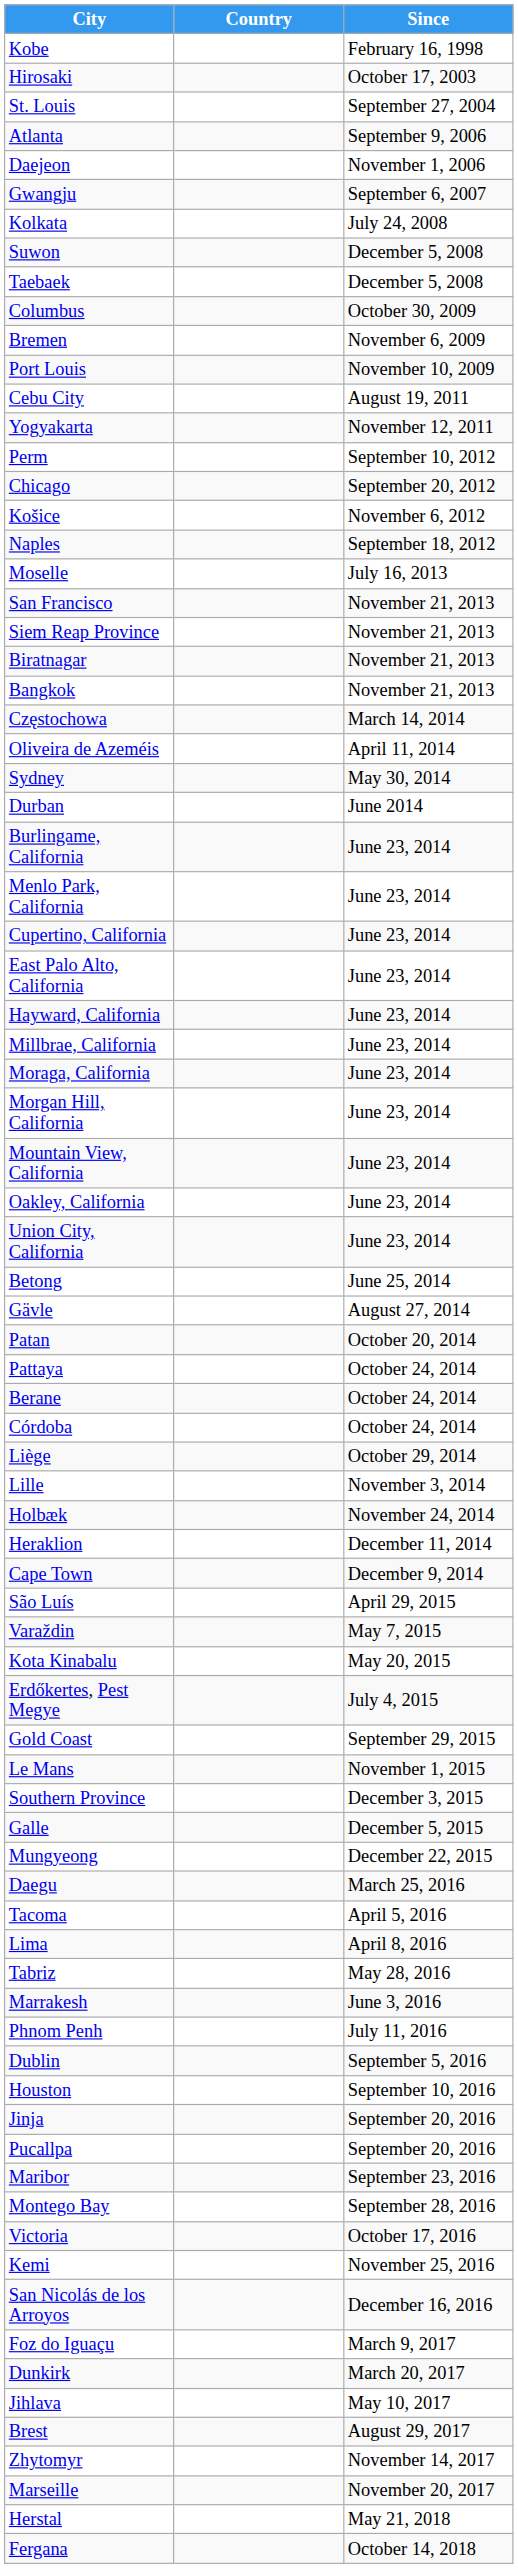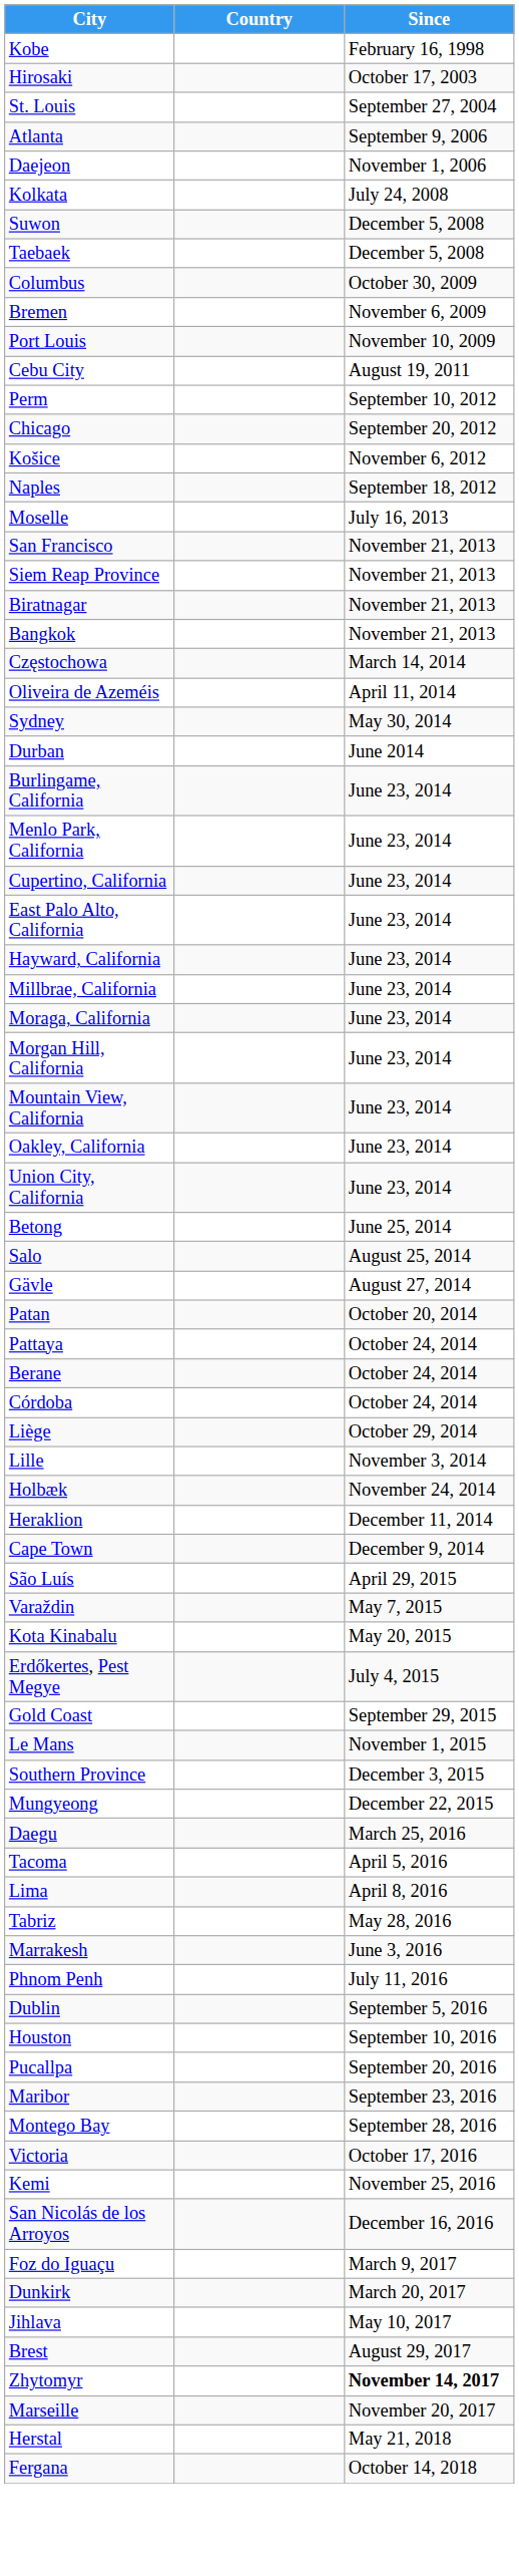 <table class="wikitable" "text-align:left;font-size:100%;"|>
 <tr>
 <th style="background:#39e; color:white; height:17px; width:140px;">City</th>
 <th ! style="background:#39e; color:white; width:140px;">Country</th>
 <th ! style="background:#39e; color:white; width:140px;">Since</th>
 </tr>
 <tr style="color:black; background:white;">
 <td ! !> <a href='#'>Kobe</a></td>
 <td ! !></td>
 <td ! !>February 16, 1998</td>
 </tr>
 <tr>
 <td ! !> <a href='#'>Hirosaki</a></td>
 <td ! !></td>
 <td ! !>October 17, 2003</td>
 </tr>
 <tr style="color:black; background:white;">
 <td ! !><a href='#'>St. Louis</a></td>
 <td ! !></td>
 <td ! !>September 27, 2004</td>
 </tr>
 <tr>
 <td ! !> <a href='#'>Atlanta</a></td>
 <td ! !></td>
 <td ! !>September 9, 2006</td>
 </tr>
 <tr style="color:black; background:white;">
 <td ! !> <a href='#'>Daejeon</a></td>
 <td ! !></td>
 <td ! !>November 1, 2006</td>
-</tr>
-<tr>
-<td ! !> <a href='#'>Gwangju</a></td>
-<td ! !></td>
-<td ! !>September 6, 2007</td>
 </tr>
 <tr style="color:black; background:white;">
 <td ! !><a href='#'>Kolkata</a></td>
 <td ! !></td>
 <td ! !>July 24, 2008</td>
 </tr>
 <tr>
 <td ! !><a href='#'>Suwon</a></td>
 <td ! !></td>
 <td ! !>December 5, 2008</td>
 </tr>
 <tr style="color:black; background:white;">
 <td ! !><a href='#'>Taebaek</a></td>
 <td ! !></td>
 <td ! !>December 5, 2008</td>
 </tr>
 <tr>
 <td ! !> <a href='#'>Columbus</a></td>
 <td ! !></td>
 <td ! !>October 30, 2009</td>
 </tr>
 <tr style="color:black; background:white;">
 <td ! !> <a href='#'>Bremen</a></td>
 <td ! !></td>
 <td ! !>November 6, 2009</td>
 </tr>
 <tr>
 <td ! !> <a href='#'>Port Louis</a></td>
 <td ! !></td>
 <td ! !>November 10, 2009</td>
 </tr>
 <tr style="color:black; background:white;">
 <td ! !><a href='#'>Cebu City</a></td>
 <td ! !></td>
 <td ! !>August 19, 2011</td>
-</tr>
-<tr>
-<td ! !> <a href='#'>Yogyakarta</a></td>
-<td ! !></td>
-<td ! !>November 12, 2011</td>
 </tr>
 <tr style="color:black; background:white;">
 <td ! !> <a href='#'>Perm</a></td>
 <td ! !></td>
 <td ! !>September 10, 2012</td>
 </tr>
 <tr>
 <td ! !><a href='#'>Chicago</a></td>
 <td ! !></td>
 <td ! !>September 20, 2012</td>
 </tr>
 <tr style="color:black; background:white;">
 <td ! !> <a href='#'>Košice</a></td>
 <td ! !></td>
 <td ! !>November 6, 2012</td>
 </tr>
 <tr>
 <td ! !> <a href='#'>Naples</a></td>
 <td ! !></td>
 <td ! !>September 18, 2012</td>
 </tr>
 <tr style="color:black; background:white;">
 <td ! !> <a href='#'>Moselle</a></td>
 <td ! !></td>
 <td ! !>July 16, 2013</td>
 </tr>
 <tr>
 <td ! !> <a href='#'>San Francisco</a></td>
 <td ! !></td>
 <td ! !>November 21, 2013</td>
 </tr>
 <tr style="color:black; background:white;">
 <td ! !><a href='#'>Siem Reap Province</a></td>
 <td ! !></td>
 <td ! !>November 21, 2013</td>
 </tr>
 <tr>
 <td ! !><a href='#'>Biratnagar</a></td>
 <td ! !></td>
 <td ! !>November 21, 2013</td>
 </tr>
 <tr style="color:black; background:white;">
 <td ! !> <a href='#'>Bangkok</a></td>
 <td ! !></td>
 <td ! !>November 21, 2013</td>
 </tr>
 <tr>
 <td ! !> <a href='#'>Częstochowa</a></td>
 <td ! !></td>
 <td ! !>March 14, 2014</td>
 </tr>
 <tr style="color:black; background:white;">
 <td ! !> <a href='#'>Oliveira de Azeméis</a></td>
 <td ! !></td>
 <td ! !>April 11, 2014</td>
 </tr>
 <tr>
 <td ! !> <a href='#'>Sydney</a></td>
 <td ! !></td>
 <td ! !>May 30, 2014</td>
 </tr>
 <tr style="color:black; background:white;">
 <td ! !> <a href='#'>Durban</a></td>
 <td ! !></td>
 <td ! !>June 2014</td>
 </tr>
 <tr>
 <td ! !> <a href='#'>Burlingame, California</a></td>
 <td ! !></td>
 <td ! !>June 23, 2014</td>
 </tr>
 <tr style="color:black; background:white;">
 <td ! !> <a href='#'>Menlo Park, California</a></td>
 <td ! !></td>
 <td ! !>June 23, 2014</td>
 </tr>
 <tr>
 <td ! !> <a href='#'>Cupertino, California</a></td>
 <td ! !></td>
 <td ! !>June 23, 2014</td>
 </tr>
 <tr style="color:black; background:white;">
 <td ! !> <a href='#'>East Palo Alto, California</a></td>
 <td ! !></td>
 <td ! !>June 23, 2014</td>
 </tr>
 <tr>
 <td ! !><a href='#'>Hayward, California</a></td>
 <td ! !></td>
 <td ! !>June 23, 2014</td>
 </tr>
 <tr style="color:black; background:white;">
 <td ! !> <a href='#'>Millbrae, California</a></td>
 <td ! !></td>
 <td ! !>June 23, 2014</td>
 </tr>
 <tr>
 <td ! !><a href='#'>Moraga, California</a></td>
 <td ! !></td>
 <td ! !>June 23, 2014</td>
 </tr>
 <tr style="color:black; background:white;">
 <td ! !> <a href='#'>Morgan Hill, California</a></td>
 <td ! !></td>
 <td ! !>June 23, 2014</td>
 </tr>
 <tr>
 <td ! !><a href='#'>Mountain View, California</a></td>
 <td ! !></td>
 <td ! !>June 23, 2014</td>
 </tr>
 <tr style="color:black; background:white;">
 <td ! !> <a href='#'>Oakley, California</a></td>
 <td ! !></td>
 <td ! !>June 23, 2014</td>
 </tr>
 <tr>
 <td ! !><a href='#'>Union City, California</a></td>
 <td ! !></td>
 <td ! !>June 23, 2014</td>
 </tr>
 <tr style="color:black; background:white;">
 <td ! !><a href='#'>Betong</a></td>
 <td ! !></td>
 <td ! !>June 25, 2014</td>
 </tr>
+<tr>
+<td ! !> <a href='#'>Salo</a></td>
+<td ! !></td>
+<td ! !>August 25, 2014</td>
+</tr>
 <tr style="color:black; background:white;">
 <td ! !> <a href='#'>Gävle</a></td>
 <td ! !></td>
 <td ! !>August 27, 2014</td>
 </tr>
 <tr>
 <td ! !><a href='#'>Patan</a></td>
 <td ! !></td>
 <td ! !>October 20, 2014</td>
 </tr>
 <tr style="color:black; background:white;">
 <td ! !> <a href='#'>Pattaya</a></td>
 <td ! !></td>
 <td ! !>October 24, 2014</td>
 </tr>
 <tr>
 <td ! !> <a href='#'>Berane</a></td>
 <td ! !></td>
 <td ! !>October 24, 2014</td>
 </tr>
 <tr style="color:black; background:white;">
 <td ! !> <a href='#'>Córdoba</a></td>
 <td ! !></td>
 <td ! !>October 24, 2014</td>
 </tr>
 <tr>
 <td ! !> <a href='#'>Liège</a></td>
 <td ! !></td>
 <td ! !>October 29, 2014</td>
 </tr>
 <tr style="color:black; background:white;">
 <td ! !> <a href='#'>Lille</a></td>
 <td ! !></td>
 <td ! !>November 3, 2014</td>
 </tr>
 <tr>
 <td ! !> <a href='#'>Holbæk</a></td>
 <td ! !></td>
 <td ! !>November 24, 2014</td>
 </tr>
 <tr style="color:black; background:white;">
 <td ! !><a href='#'>Heraklion</a></td>
 <td ! !></td>
 <td ! !>December 11, 2014</td>
 </tr>
 <tr>
 <td ! !><a href='#'>Cape Town</a></td>
 <td ! !></td>
 <td ! !>December 9, 2014</td>
 </tr>
 <tr style="color:black; background:white;">
 <td ! !> <a href='#'>São Luís</a></td>
 <td ! !></td>
 <td ! !>April 29, 2015</td>
 </tr>
 <tr>
 <td ! !> <a href='#'>Varaždin</a></td>
 <td ! !></td>
 <td ! !>May 7, 2015</td>
 </tr>
 <tr style="color:black; background:white;">
 <td ! !> <a href='#'>Kota Kinabalu</a></td>
 <td ! !></td>
 <td ! !>May 20, 2015</td>
 </tr>
 <tr>
 <td ! !> <a href='#'>Erdőkertes</a>,  <a href='#'>Pest Megye</a></td>
 <td ! !></td>
 <td ! !>July 4, 2015</td>
 </tr>
 <tr style="color:black; background:white;">
 <td ! !><a href='#'>Gold Coast</a></td>
 <td ! !></td>
 <td ! !>September 29, 2015</td>
 </tr>
 <tr>
 <td ! !> <a href='#'>Le Mans</a></td>
 <td ! !></td>
 <td ! !>November 1, 2015</td>
 </tr>
 <tr style="color:black; background:white;">
 <td ! !> <a href='#'>Southern Province</a></td>
 <td ! !></td>
 <td ! !>December 3, 2015</td>
 </tr>
-<tr>
-<td ! !><a href='#'>Galle</a></td>
-<td ! !></td>
-<td ! !>December 5, 2015</td>
-</tr>
 <tr style="color:black; background:white;">
 <td ! !><a href='#'>Mungyeong</a></td>
 <td ! !></td>
 <td ! !>December 22, 2015</td>
 </tr>
 <tr>
 <td ! !><a href='#'>Daegu</a></td>
 <td ! !></td>
 <td ! !>March 25, 2016</td>
 </tr>
 <tr style="color:black; background:white;">
 <td ! !><a href='#'>Tacoma</a></td>
 <td ! !></td>
 <td ! !>April 5, 2016</td>
 </tr>
 <tr>
 <td ! !> <a href='#'>Lima</a></td>
 <td ! !></td>
 <td ! !>April 8, 2016</td>
 </tr>
 <tr style="color:black; background:white;">
 <td ! !><a href='#'>Tabriz</a></td>
 <td ! !></td>
 <td ! !>May 28, 2016</td>
 </tr>
 <tr>
 <td ! !><a href='#'>Marrakesh</a></td>
 <td ! !></td>
 <td ! !>June 3, 2016</td>
 </tr>
 <tr style="color:black; background:white;">
 <td ! !> <a href='#'>Phnom Penh</a></td>
 <td ! !></td>
 <td ! !>July 11, 2016</td>
 </tr>
 <tr>
 <td ! !> <a href='#'>Dublin</a></td>
 <td ! !></td>
 <td ! !>September 5, 2016</td>
 </tr>
 <tr style="color:black; background:white;">
 <td ! !> <a href='#'>Houston</a></td>
 <td ! !></td>
 <td ! !>September 10, 2016</td>
-</tr>
-<tr>
-<td ! !><a href='#'>Jinja</a></td>
-<td ! !></td>
-<td ! !>September 20, 2016</td>
 </tr>
 <tr style="color:black; background:white;">
 <td ! !> <a href='#'>Pucallpa</a></td>
 <td ! !></td>
 <td ! !>September 20, 2016</td>
 </tr>
 <tr>
 <td ! !><a href='#'>Maribor</a></td>
 <td ! !></td>
 <td ! !>September 23, 2016</td>
 </tr>
 <tr style="color:black; background:white;">
 <td ! !><a href='#'>Montego Bay</a></td>
 <td ! !></td>
 <td ! !>September 28, 2016</td>
 </tr>
 <tr>
 <td ! !><a href='#'>Victoria</a></td>
 <td ! !></td>
 <td ! !>October 17, 2016</td>
 </tr>
 <tr style="color:black; background:white;">
 <td ! !> <a href='#'>Kemi</a></td>
 <td ! !></td>
 <td ! !>November 25, 2016</td>
 </tr>
 <tr>
 <td ! !><a href='#'>San Nicolás de los Arroyos</a></td>
 <td ! !></td>
 <td ! !>December 16, 2016</td>
 </tr>
 <tr style="color:black; background:white;">
 <td ! !> <a href='#'>Foz do Iguaçu</a></td>
 <td ! !></td>
 <td ! !>March 9, 2017</td>
 </tr>
 <tr>
 <td ! !> <a href='#'>Dunkirk</a></td>
 <td ! !></td>
 <td ! !>March 20, 2017</td>
 </tr>
 <tr style="color:black; background:white;">
 <td ! !> <a href='#'>Jihlava</a></td>
 <td ! !></td>
 <td ! !>May 10, 2017</td>
 </tr>
 <tr>
 <td ! !> <a href='#'>Brest</a></td>
 <td ! !></td>
 <td ! !>August 29, 2017</td>
 </tr>
 <tr style="color:black; background:white;">
 <td ! !> <a href='#'>Zhytomyr</a></td>
 <td ! !></td>
-<td ! !>November 14, 2017</td>
+<td ! !><strong>November 14, 2017</strong></td>
 </tr>
 <tr>
 <td ! !> <a href='#'>Marseille</a></td>
 <td ! !></td>
 <td ! !>November 20, 2017</td>
 </tr>
 <tr style="color:black; background:white;">
 <td ! !> <a href='#'>Herstal</a></td>
 <td ! !></td>
 <td ! !>May 21, 2018</td>
 </tr>
 <tr>
 <td ! !><a href='#'>Fergana</a></td>
 <td ! !></td>
 <td ! !>October 14, 2018</td>
 </tr>
 </table>
